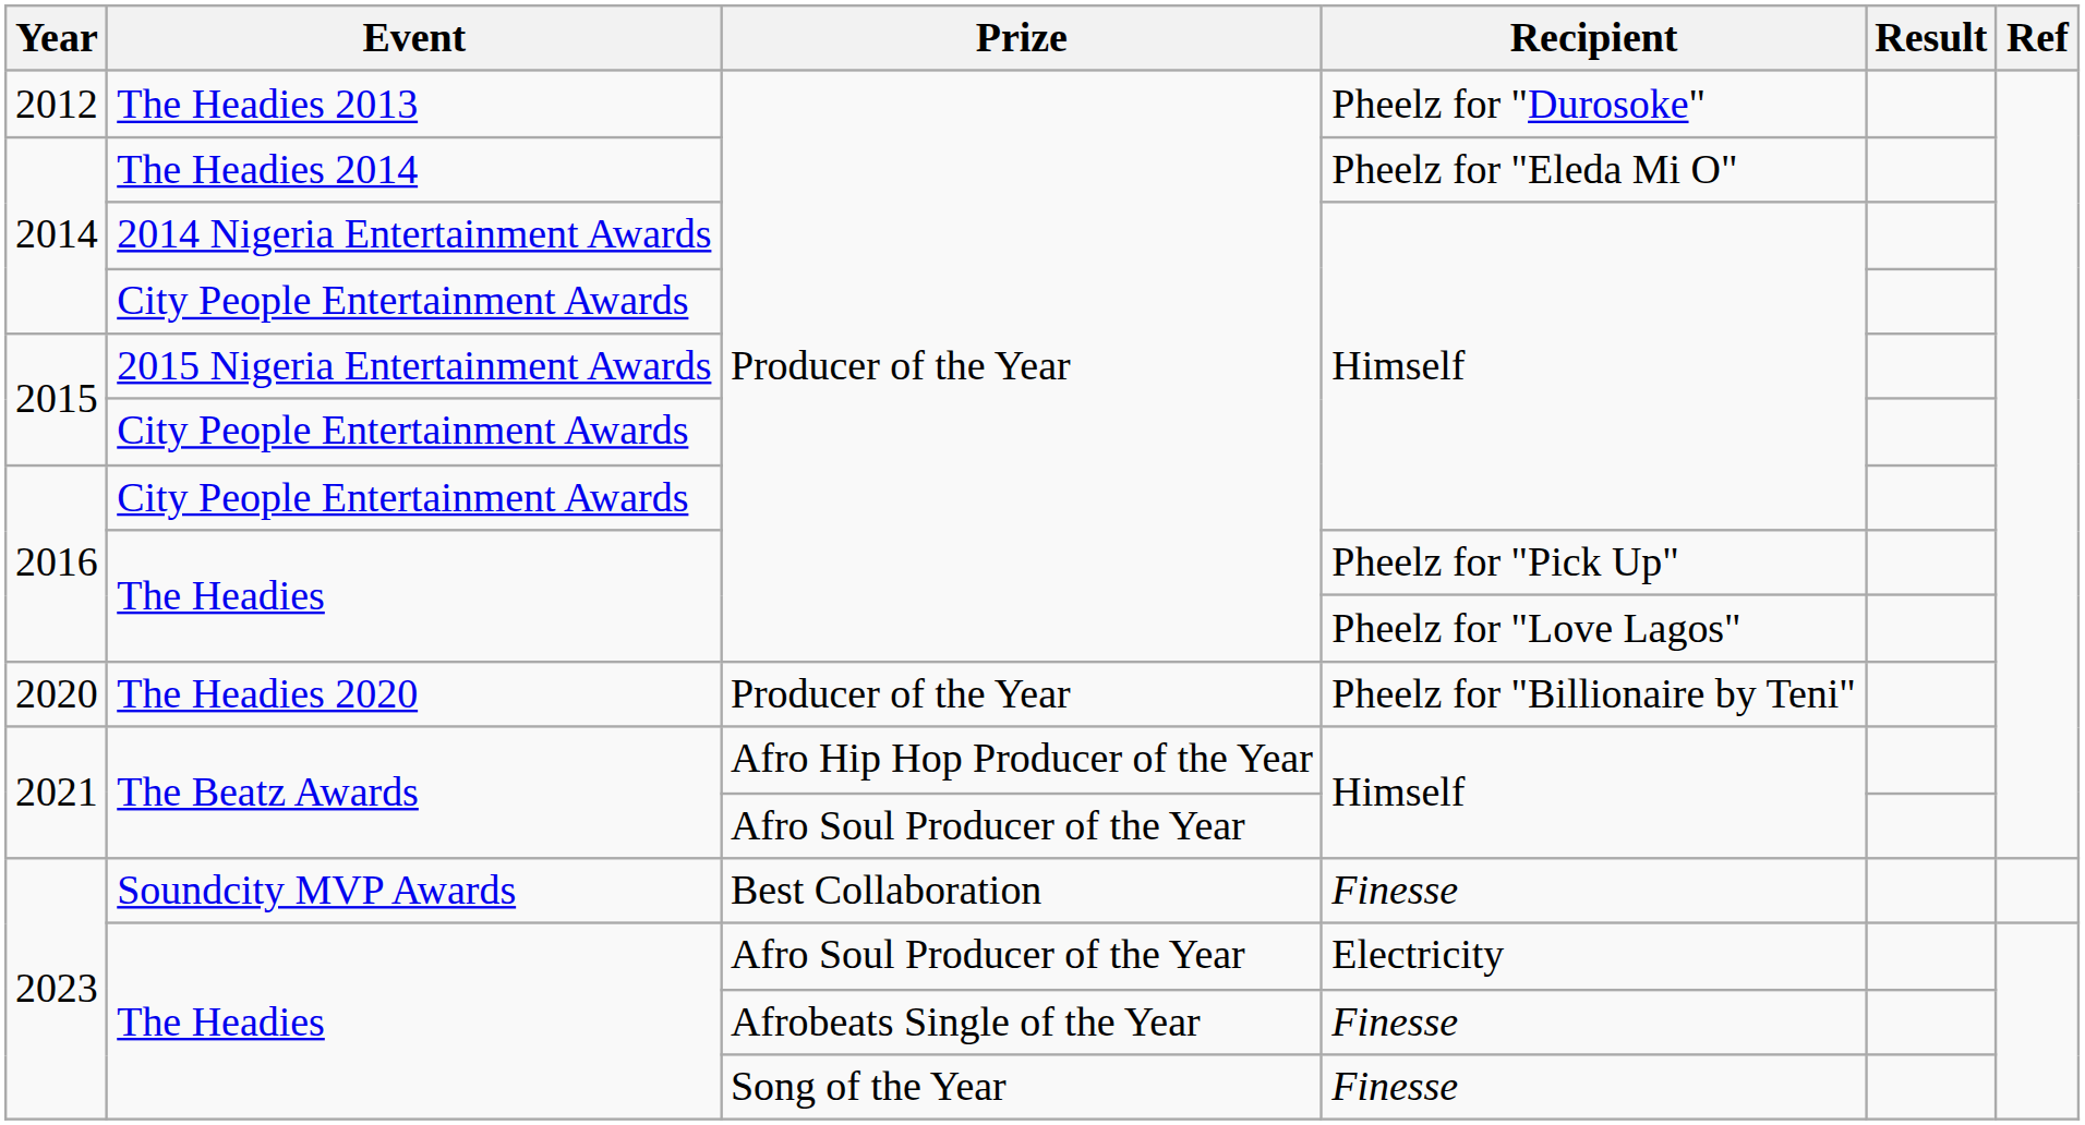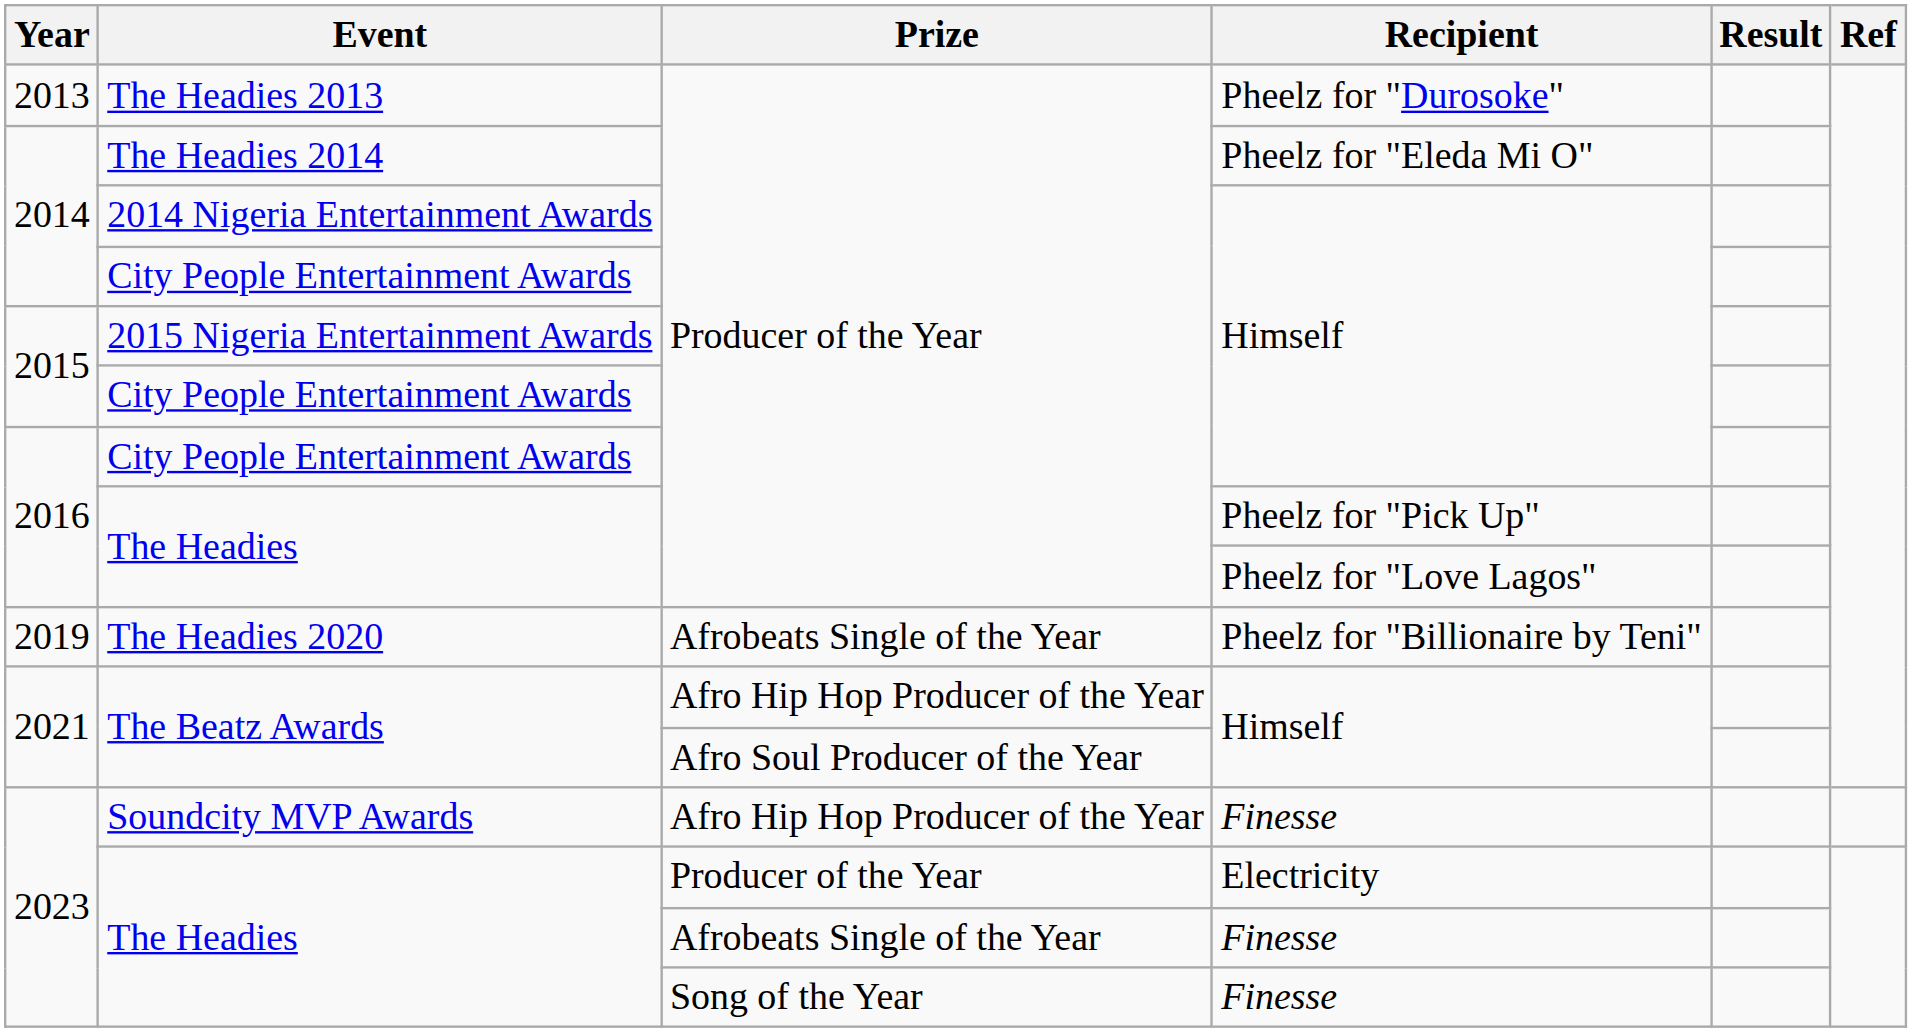 <table class ="wikitable">
 <tr>
 <th>Year</th>
 <th>Event</th>
 <th>Prize</th>
 <th>Recipient</th>
 <th>Result</th>
 <th>Ref</th>
 </tr>
 <tr>
-<td>2012</td>
+<td>2013</td>
 <td><a href='#'>The Headies 2013</a></td>
 <td rowspan="9">Producer of the Year</td>
 <td>Pheelz for "<a href='#'>Durosoke</a>"</td>
 <td></td>
 </tr>
 <tr>
 <td rowspan="3">2014</td>
 <td><a href='#'>The Headies 2014</a></td>
 <td>Pheelz for "Eleda Mi O"</td>
 <td></td>
 </tr>
 <tr>
 <td><a href='#'>2014 Nigeria Entertainment Awards</a></td>
 <td rowspan="5">Himself</td>
 <td></td>
 </tr>
 <tr>
 <td><a href='#'>City People Entertainment Awards</a></td>
 <td></td>
 </tr>
 <tr>
 <td rowspan="2">2015</td>
 <td><a href='#'>2015 Nigeria Entertainment Awards</a></td>
 <td></td>
 </tr>
 <tr>
 <td><a href='#'>City People Entertainment Awards</a></td>
 <td></td>
 </tr>
 <tr>
 <td rowspan="3">2016</td>
 <td><a href='#'>City People Entertainment Awards</a></td>
 <td></td>
 </tr>
 <tr>
 <td rowspan="2"><a href='#'>The Headies</a></td>
 <td>Pheelz for "Pick Up"</td>
 <td></td>
 </tr>
 <tr>
 <td>Pheelz for "Love Lagos"</td>
 <td></td>
 </tr>
 <tr>
-<td>2020</td>
+<td>2019</td>
 <td><a href='#'>The Headies 2020</a></td>
-<td rowspan="1">Producer of the Year</td>
+<td>Afrobeats Single of the Year</td>
 <td>Pheelz for "Billionaire by Teni"</td>
 <td></td>
 </tr>
 <tr>
 <td rowspan="2">2021</td>
 <td rowspan="2"><a href='#'>The Beatz Awards</a></td>
 <td>Afro Hip Hop Producer of the Year</td>
 <td rowspan="2">Himself</td>
 <td></td>
 </tr>
 <tr>
 <td>Afro Soul Producer of the Year</td>
 <td></td>
 </tr>
 <tr>
 <td rowspan="4">2023</td>
 <td><a href='#'>Soundcity MVP Awards</a></td>
-<td>Best Collaboration</td>
+<td>Afro Hip Hop Producer of the Year</td>
 <td><em> Finesse</em></td>
 <td></td>
 <td></td>
 </tr>
 <tr>
 <td rowspan="3"><a href='#'>The Headies</a></td>
-<td>Afro Soul Producer of the Year</td>
+<td>Producer of the Year</td>
 <td>Electricity</td>
 <td></td>
 <td rowspan="3"></td>
 </tr>
 <tr>
 <td>Afrobeats Single of the Year</td>
 <td><em> Finesse</em></td>
 <td></td>
 </tr>
 <tr>
 <td>Song of the Year</td>
 <td><em> Finesse</em></td>
 <td></td>
 </tr>
 </table>
